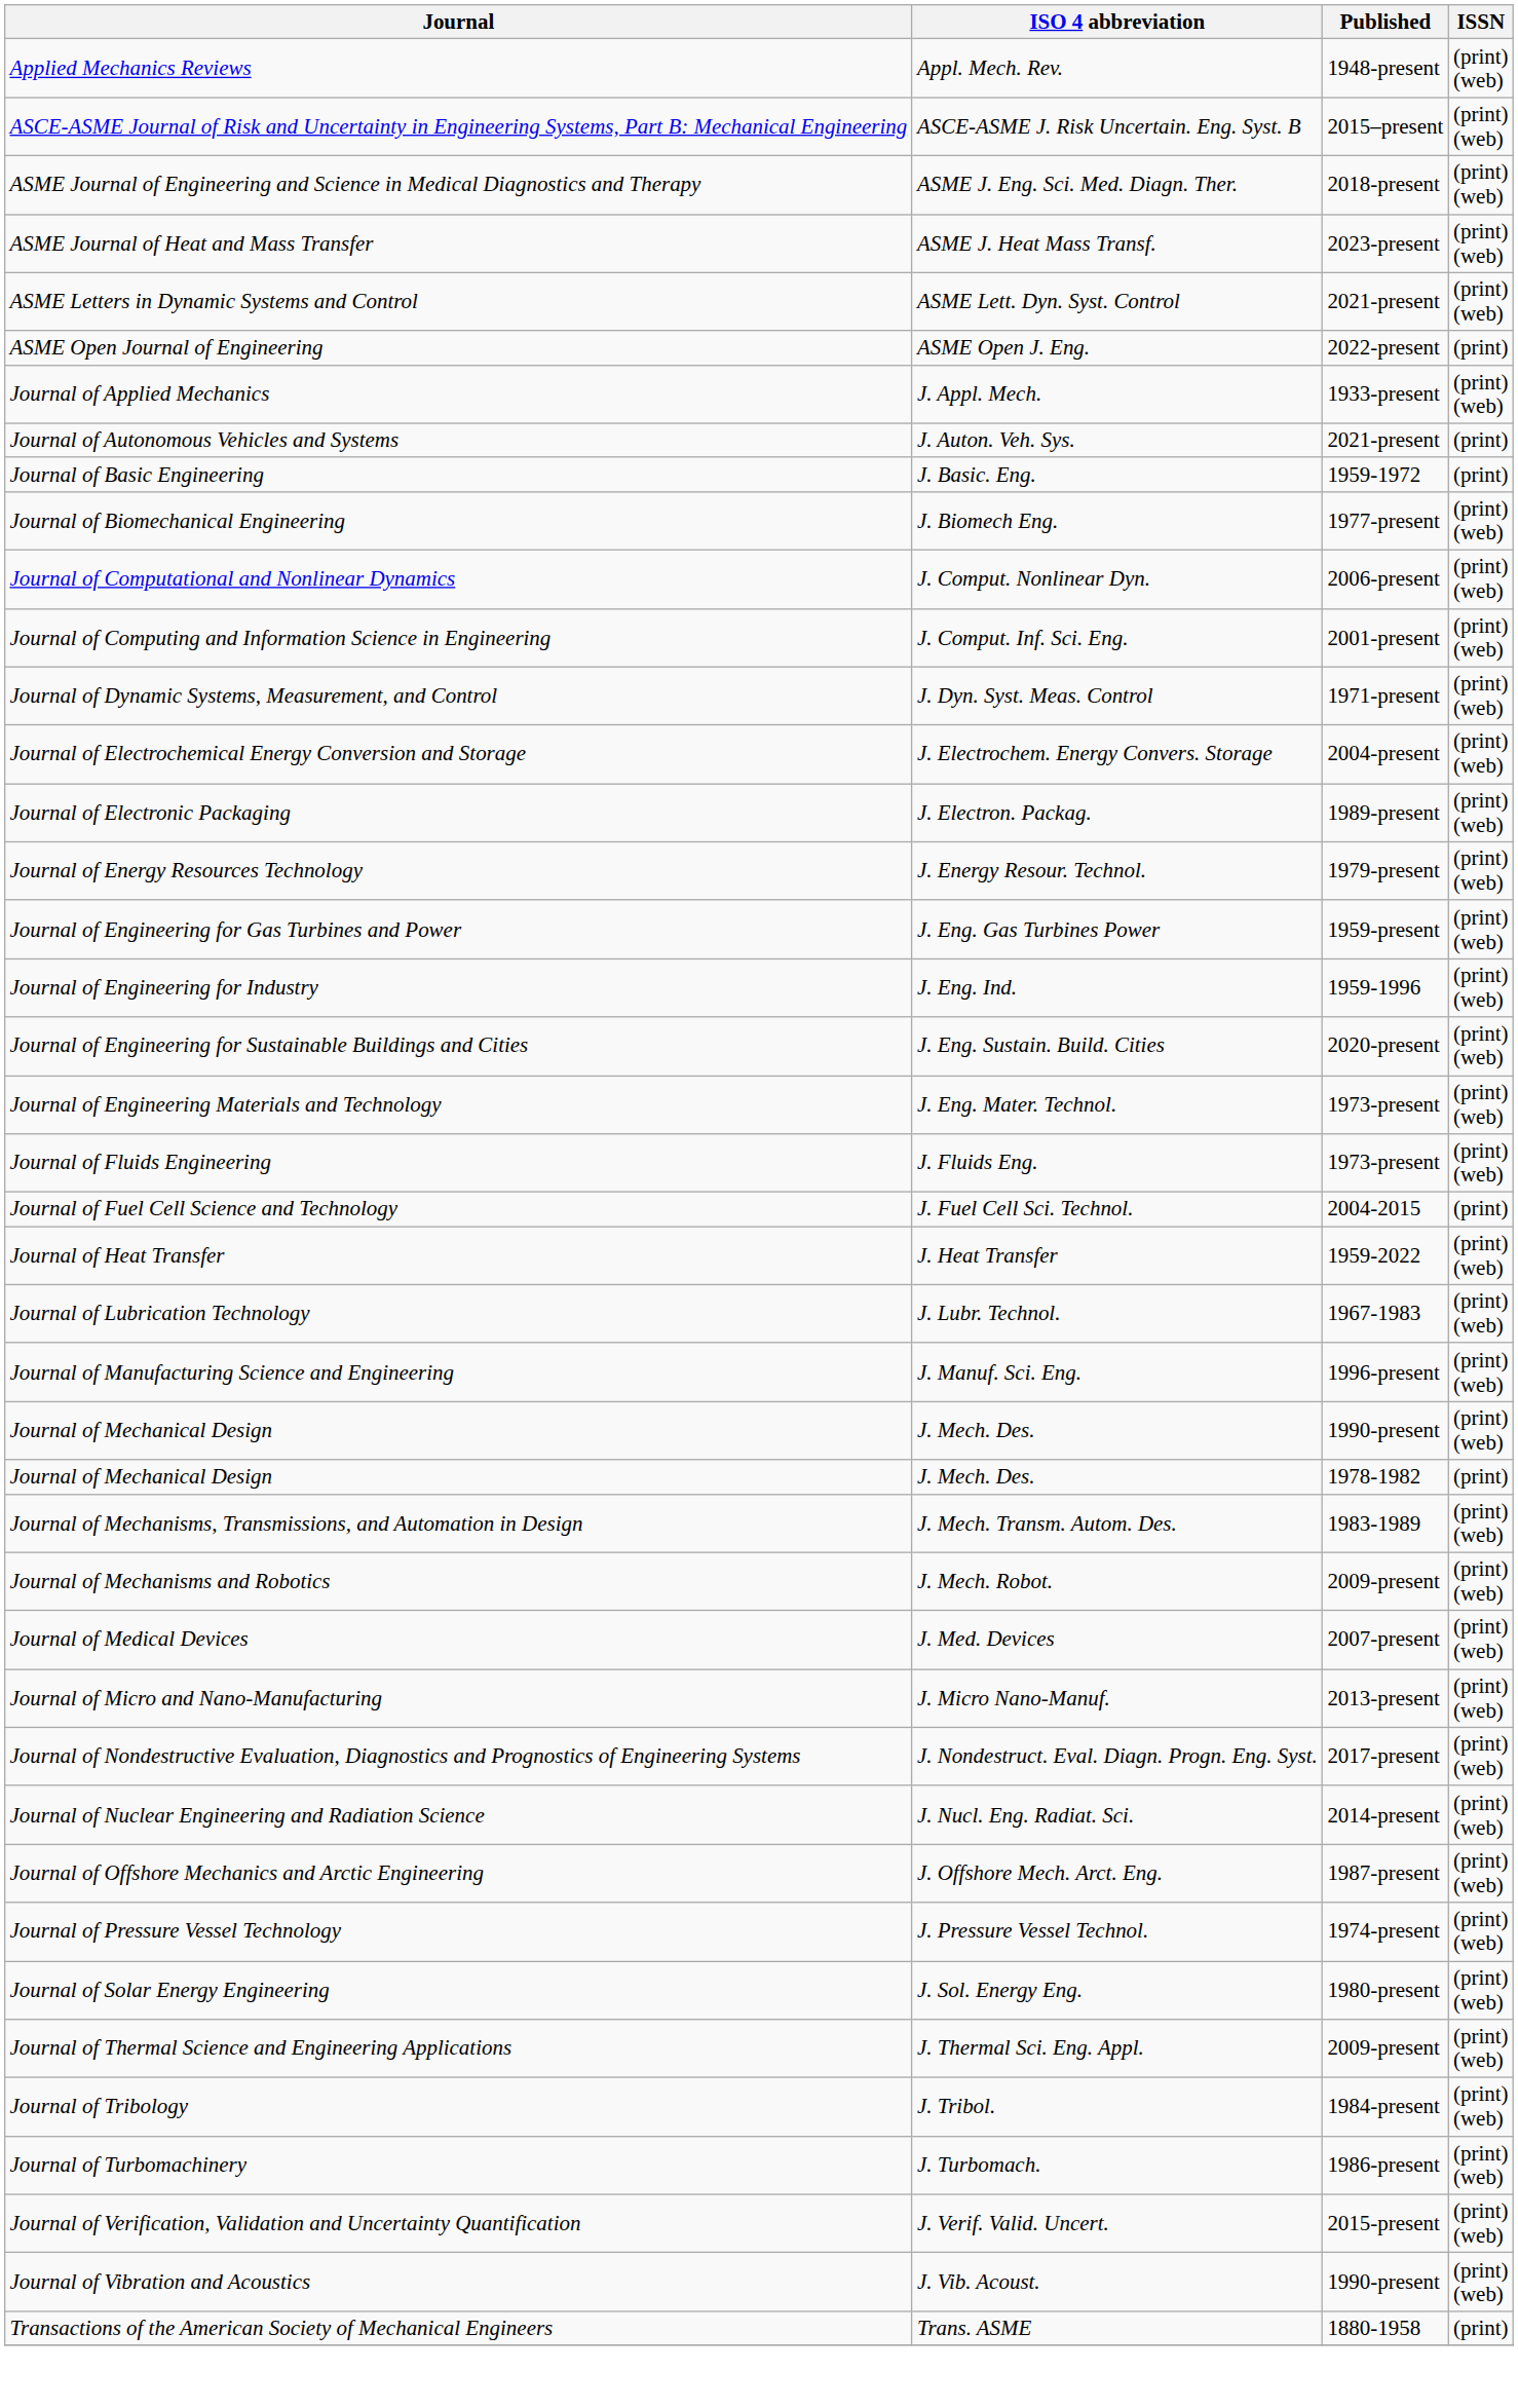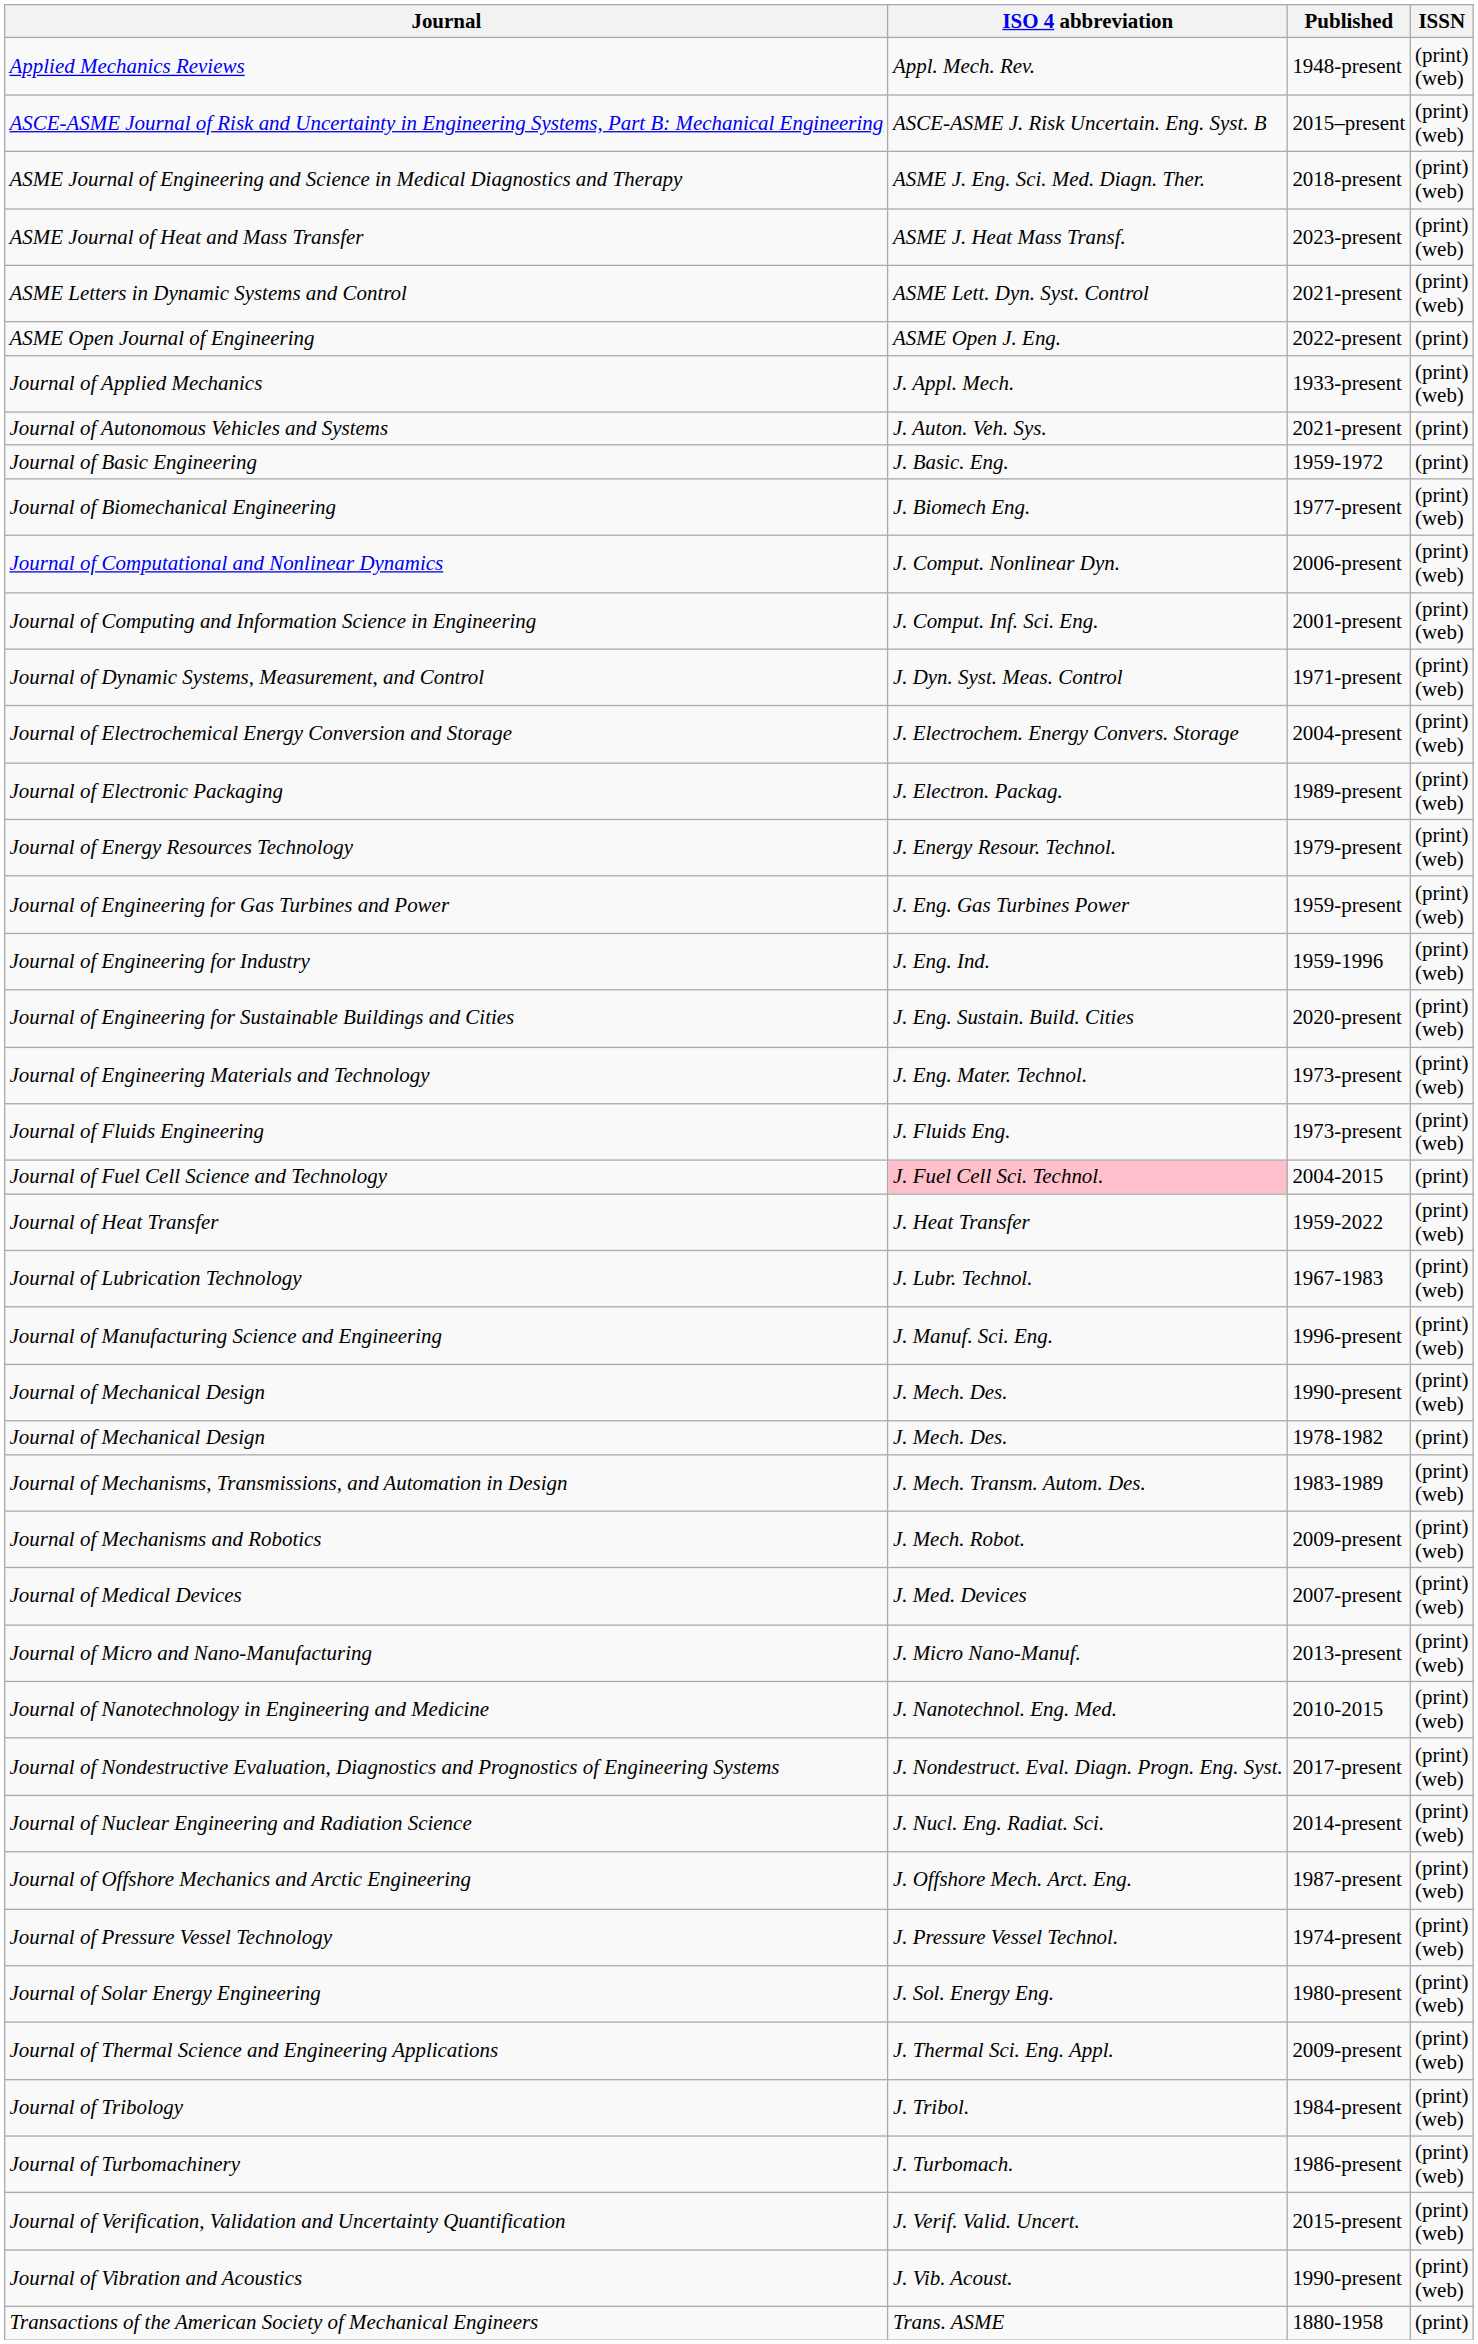 <table class="wikitable sortable">
 <tr>
 <th>Journal</th>
 <th><a href='#'>ISO 4</a> abbreviation</th>
 <th>Published</th>
 <th>ISSN</th>
 </tr>
 <tr>
 <td><em><a href='#'>Applied Mechanics Reviews</a></em></td>
 <td><em>	Appl. Mech. Rev.</em></td>
 <td>1948-present</td>
 <td> (print) <br> (web)</td>
 </tr>
 <tr>
 <td><em><a href='#'>ASCE-ASME Journal of Risk and Uncertainty in Engineering Systems, Part B: Mechanical Engineering</a></em></td>
 <td><em>ASCE-ASME J. Risk Uncertain. Eng. Syst. B</em></td>
 <td>2015–present</td>
 <td> (print) <br> (web)</td>
 </tr>
 <tr>
 <td><em>ASME Journal of Engineering and Science in Medical Diagnostics and Therapy</em></td>
 <td><em>ASME J. Eng. Sci. Med. Diagn. Ther.</em></td>
 <td>2018-present</td>
 <td> (print) <br> (web)</td>
 </tr>
 <tr>
 <td><em>ASME Journal of Heat and Mass Transfer</em></td>
 <td><em>ASME J. Heat Mass Transf.</em></td>
 <td>2023-present</td>
 <td> (print) <br> (web)</td>
 </tr>
 <tr>
 <td><em>ASME Letters in Dynamic Systems and Control</em></td>
 <td><em>ASME Lett. Dyn. Syst. Control</em></td>
 <td>2021-present</td>
 <td> (print) <br> (web)</td>
 </tr>
 <tr>
 <td><em>ASME Open Journal of Engineering</em></td>
 <td><em>ASME Open J. Eng.</em></td>
 <td>2022-present</td>
 <td> (print)</td>
 </tr>
 <tr>
 <td><em>Journal of Applied Mechanics</em></td>
 <td><em>J. Appl. Mech.</em></td>
 <td>1933-present</td>
 <td> (print) <br> (web)</td>
 </tr>
 <tr>
 <td><em>Journal of Autonomous Vehicles and Systems</em></td>
 <td><em>J. Auton. Veh. Sys.</em></td>
 <td>2021-present</td>
 <td> (print)</td>
 </tr>
 <tr>
 <td><em>Journal of Basic Engineering</em></td>
 <td><em>	J. Basic. Eng.</em></td>
 <td>1959-1972</td>
 <td> (print)</td>
 </tr>
 <tr>
 <td><em>Journal of Biomechanical Engineering</em></td>
 <td><em>J. Biomech Eng.</em></td>
 <td>1977-present</td>
 <td> (print) <br> (web)</td>
 </tr>
 <tr>
 <td><em><a href='#'>Journal of Computational and Nonlinear Dynamics</a></em></td>
 <td><em>J. Comput. Nonlinear Dyn.</em></td>
 <td>2006-present</td>
 <td> (print) <br> (web)</td>
 </tr>
 <tr>
 <td><em>Journal of Computing and Information Science in Engineering</em></td>
 <td><em>J. Comput. Inf. Sci. Eng.</em></td>
 <td>2001-present</td>
 <td> (print) <br> (web)</td>
 </tr>
 <tr>
 <td><em>Journal of Dynamic Systems, Measurement, and Control</em></td>
 <td><em>J. Dyn. Syst. Meas. Control</em></td>
 <td>1971-present</td>
 <td> (print) <br> (web)</td>
 </tr>
 <tr>
 <td><em>Journal of Electrochemical Energy Conversion and Storage</em></td>
 <td><em>J. Electrochem. Energy Convers. Storage</em></td>
 <td>2004-present</td>
 <td> (print) <br> (web)</td>
 </tr>
 <tr>
 <td><em>Journal of Electronic Packaging</em></td>
 <td><em>J. Electron. Packag.</em></td>
 <td>1989-present</td>
 <td> (print) <br> (web)</td>
 </tr>
 <tr>
 <td><em>Journal of Energy Resources Technology</em></td>
 <td><em>J. Energy Resour. Technol.</em></td>
 <td>1979-present</td>
 <td> (print) <br> (web)</td>
 </tr>
 <tr>
 <td><em>Journal of Engineering for Gas Turbines and Power</em></td>
 <td><em>J. Eng. Gas Turbines Power</em></td>
 <td>1959-present</td>
 <td> (print) <br> (web)</td>
 </tr>
 <tr>
 <td><em>Journal of Engineering for Industry</em></td>
 <td><em>J. Eng. Ind.</em></td>
 <td>1959-1996</td>
 <td> (print) <br> (web)</td>
 </tr>
 <tr>
 <td><em>Journal of Engineering for Sustainable Buildings and Cities</em></td>
 <td><em>J. Eng. Sustain. Build. Cities</em></td>
 <td>2020-present</td>
 <td> (print) <br> (web)</td>
 </tr>
 <tr>
 <td><em>Journal of Engineering Materials and Technology</em></td>
 <td><em>J. Eng. Mater. Technol.</em></td>
 <td>1973-present</td>
 <td> (print) <br> (web)</td>
 </tr>
 <tr>
 <td><em>Journal of Fluids Engineering</em></td>
 <td><em>J. Fluids Eng.</em></td>
 <td>1973-present</td>
 <td> (print) <br> (web)</td>
 </tr>
 <tr>
 <td><em>Journal of Fuel Cell Science and Technology</em></td>
-<td><em>J. Fuel Cell Sci. Technol.</em></td>
+<td style="background: pink;"><em>J. Fuel Cell Sci. Technol.</em></td>
 <td>2004-2015</td>
 <td> (print)</td>
 </tr>
 <tr>
 <td><em>Journal of Heat Transfer</em></td>
 <td><em>J. Heat Transfer</em></td>
 <td>1959-2022</td>
 <td> (print) <br> (web)</td>
 </tr>
 <tr>
 <td><em>Journal of Lubrication Technology</em></td>
 <td><em>J. Lubr. Technol.</em></td>
 <td>1967-1983</td>
 <td> (print) <br> (web)</td>
 </tr>
 <tr>
 <td><em>Journal of Manufacturing Science and Engineering</em></td>
 <td><em>J. Manuf. Sci. Eng.</em></td>
 <td>1996-present</td>
 <td> (print) <br> (web)</td>
 </tr>
 <tr>
 <td><em>Journal of Mechanical Design</em></td>
 <td><em>J. Mech. Des.</em></td>
 <td>1990-present</td>
 <td> (print) <br> (web)</td>
 </tr>
 <tr>
 <td><em>Journal of Mechanical Design</em></td>
 <td><em>J. Mech. Des.</em></td>
 <td>1978-1982</td>
 <td> (print)</td>
 </tr>
 <tr>
 <td><em>Journal of Mechanisms, Transmissions, and Automation in Design</em></td>
 <td><em>J. Mech. Transm. Autom. Des.</em></td>
 <td>1983-1989</td>
 <td> (print) <br> (web)</td>
 </tr>
 <tr>
 <td><em>Journal of Mechanisms and Robotics</em></td>
 <td><em>J. Mech. Robot.</em></td>
 <td>2009-present</td>
 <td> (print) <br> (web)</td>
 </tr>
 <tr>
 <td><em>Journal of Medical Devices</em></td>
 <td><em>J. Med. Devices</em></td>
 <td>2007-present</td>
 <td> (print) <br> (web)</td>
 </tr>
 <tr>
 <td><em>Journal of Micro and Nano-Manufacturing</em></td>
 <td><em>J. Micro Nano-Manuf.</em></td>
 <td>2013-present</td>
+<td> (print) <br> (web)</td>
+</tr>
+<tr>
+<td><em>Journal of Nanotechnology in Engineering and Medicine</em></td>
+<td><em>J. Nanotechnol. Eng. Med.</em></td>
+<td>2010-2015</td>
 <td> (print) <br> (web)</td>
 </tr>
 <tr>
 <td><em>Journal of Nondestructive Evaluation, Diagnostics and Prognostics of Engineering Systems</em></td>
 <td><em>J. Nondestruct. Eval. Diagn. Progn. Eng. Syst.</em></td>
 <td>2017-present</td>
 <td> (print) <br> (web)</td>
 </tr>
 <tr>
 <td><em>Journal of Nuclear Engineering and Radiation Science</em></td>
 <td><em>J. Nucl. Eng. Radiat. Sci.</em></td>
 <td>2014-present</td>
 <td> (print) <br> (web)</td>
 </tr>
 <tr>
 <td><em>Journal of Offshore Mechanics and Arctic Engineering</em></td>
 <td><em>J. Offshore Mech. Arct. Eng.</em></td>
 <td>1987-present</td>
 <td> (print) <br> (web)</td>
 </tr>
 <tr>
 <td><em>Journal of Pressure Vessel Technology</em></td>
 <td><em>J. Pressure Vessel Technol.</em></td>
 <td>1974-present</td>
 <td> (print) <br> (web)</td>
 </tr>
 <tr>
 <td><em>Journal of Solar Energy Engineering</em></td>
 <td><em>J. Sol. Energy Eng.</em></td>
 <td>1980-present</td>
 <td> (print) <br> (web)</td>
 </tr>
 <tr>
 <td><em>Journal of Thermal Science and Engineering Applications</em></td>
 <td><em>J. Thermal Sci. Eng. Appl.</em></td>
 <td>2009-present</td>
 <td> (print) <br> (web)</td>
 </tr>
 <tr>
 <td><em>Journal of Tribology</em></td>
 <td><em>J. Tribol.</em></td>
 <td>1984-present</td>
 <td> (print) <br> (web)</td>
 </tr>
 <tr>
 <td><em>Journal of Turbomachinery</em></td>
 <td><em>J. Turbomach.</em></td>
 <td>1986-present</td>
 <td> (print) <br> (web)</td>
 </tr>
 <tr>
 <td><em>Journal of Verification, Validation and Uncertainty Quantification</em></td>
 <td><em>J. Verif. Valid. Uncert.</em></td>
 <td>2015-present</td>
 <td> (print) <br> (web)</td>
 </tr>
 <tr>
 <td><em>Journal of Vibration and Acoustics</em></td>
 <td><em>J. Vib. Acoust.</em></td>
 <td>1990-present</td>
 <td> (print) <br> (web)</td>
 </tr>
 <tr>
 <td><em>Transactions of the American Society of Mechanical Engineers</em></td>
 <td><em>Trans. ASME</em></td>
 <td>1880-1958</td>
 <td> (print)</td>
 </tr>
 <tr>
 </tr>
 </table>
